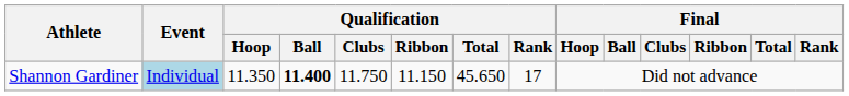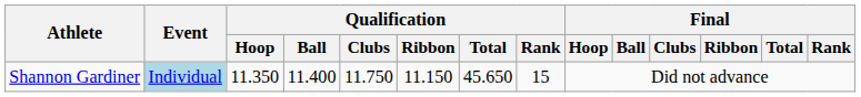 <table class=wikitable style="font-size:90%">
 <tr>
 <th rowspan=2>Athlete</th>
 <th rowspan=2>Event</th>
 <th colspan=6>Qualification</th>
 <th colspan=6>Final</th>
 </tr>
 <tr style="font-size:95%">
 <th>Hoop</th>
 <th>Ball</th>
 <th>Clubs</th>
 <th>Ribbon</th>
 <th>Total</th>
 <th>Rank</th>
 <th>Hoop</th>
 <th>Ball</th>
 <th>Clubs</th>
 <th>Ribbon</th>
 <th>Total</th>
 <th>Rank</th>
 </tr>
 <tr align=center>
 <td align=left><a href='#'>Shannon Gardiner</a></td>
 <td align=left style="background: lightblue;"><a href='#'>Individual</a></td>
 <td>11.350</td>
-<td><strong>11.400</strong></td>
+<td>11.400</td>
 <td>11.750</td>
 <td>11.150</td>
 <td>45.650</td>
-<td>17</td>
+<td>15</td>
 <td colspan=6>Did not advance</td>
 </tr>
 </table>
